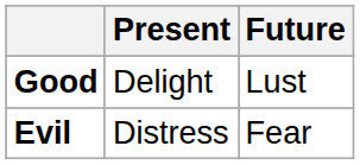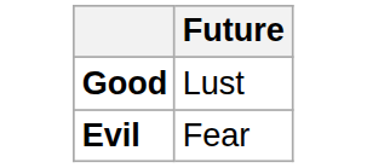 <table class="wikitable" style="margin:1.0em auto;border:1px;background:white;">
 <tr style="background:white">
 <th> </th>
-<th><strong>Present</strong></th>
 <th><strong>Future</strong></th>
 </tr>
 <tr>
 <td><strong>Good</strong></td>
-<td>Delight</td>
 <td>Lust</td>
 </tr>
 <tr>
 <td><strong>Evil</strong></td>
-<td>Distress</td>
 <td>Fear</td>
 </tr>
 </table>
